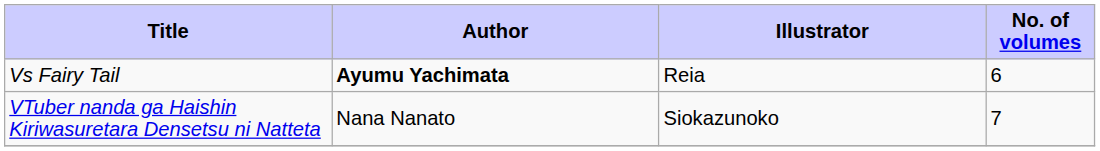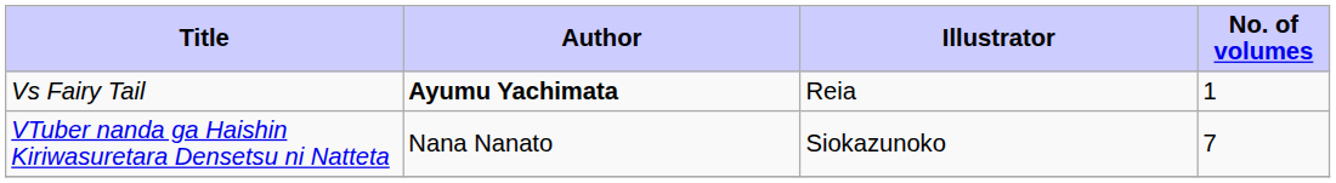 <table class="wikitable" style="width: 98%;">
 <tr>
 <th width=30% style="background:#ccf;">Title</th>
 <th width=30% style="background:#ccf;">Author</th>
 <th width=30% style="background:#ccf;">Illustrator</th>
 <th width=10% style="background:#ccf;">No. of <a href='#'>volumes</a></th>
 </tr>
 <tr>
 <td><em>Vs Fairy Tail</em></td>
 <td><strong>Ayumu Yachimata</strong></td>
 <td>Reia</td>
-<td>6</td>
+<td>1</td>
 </tr>
 <tr>
 <td><em><a href='#'>VTuber nanda ga Haishin Kiriwasuretara Densetsu ni Natteta</a></em></td>
 <td>Nana Nanato</td>
 <td>Siokazunoko</td>
 <td>7</td>
 </tr>
 <tr>
 </tr>
 </table>
